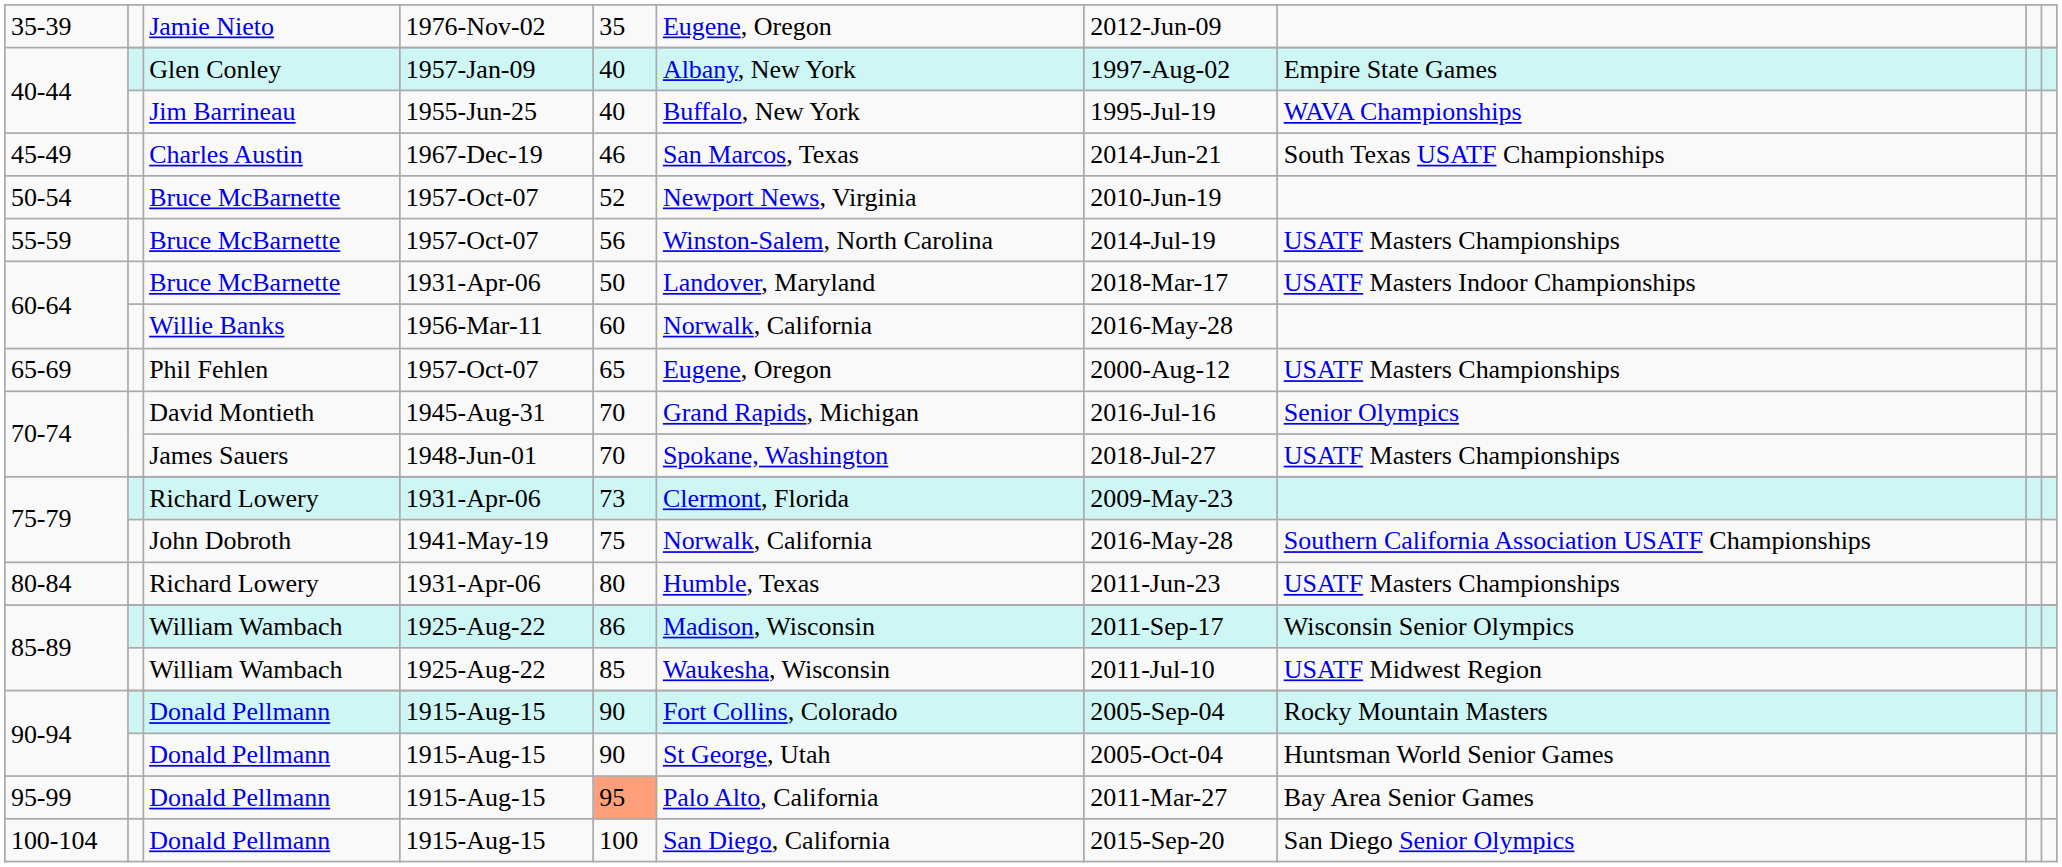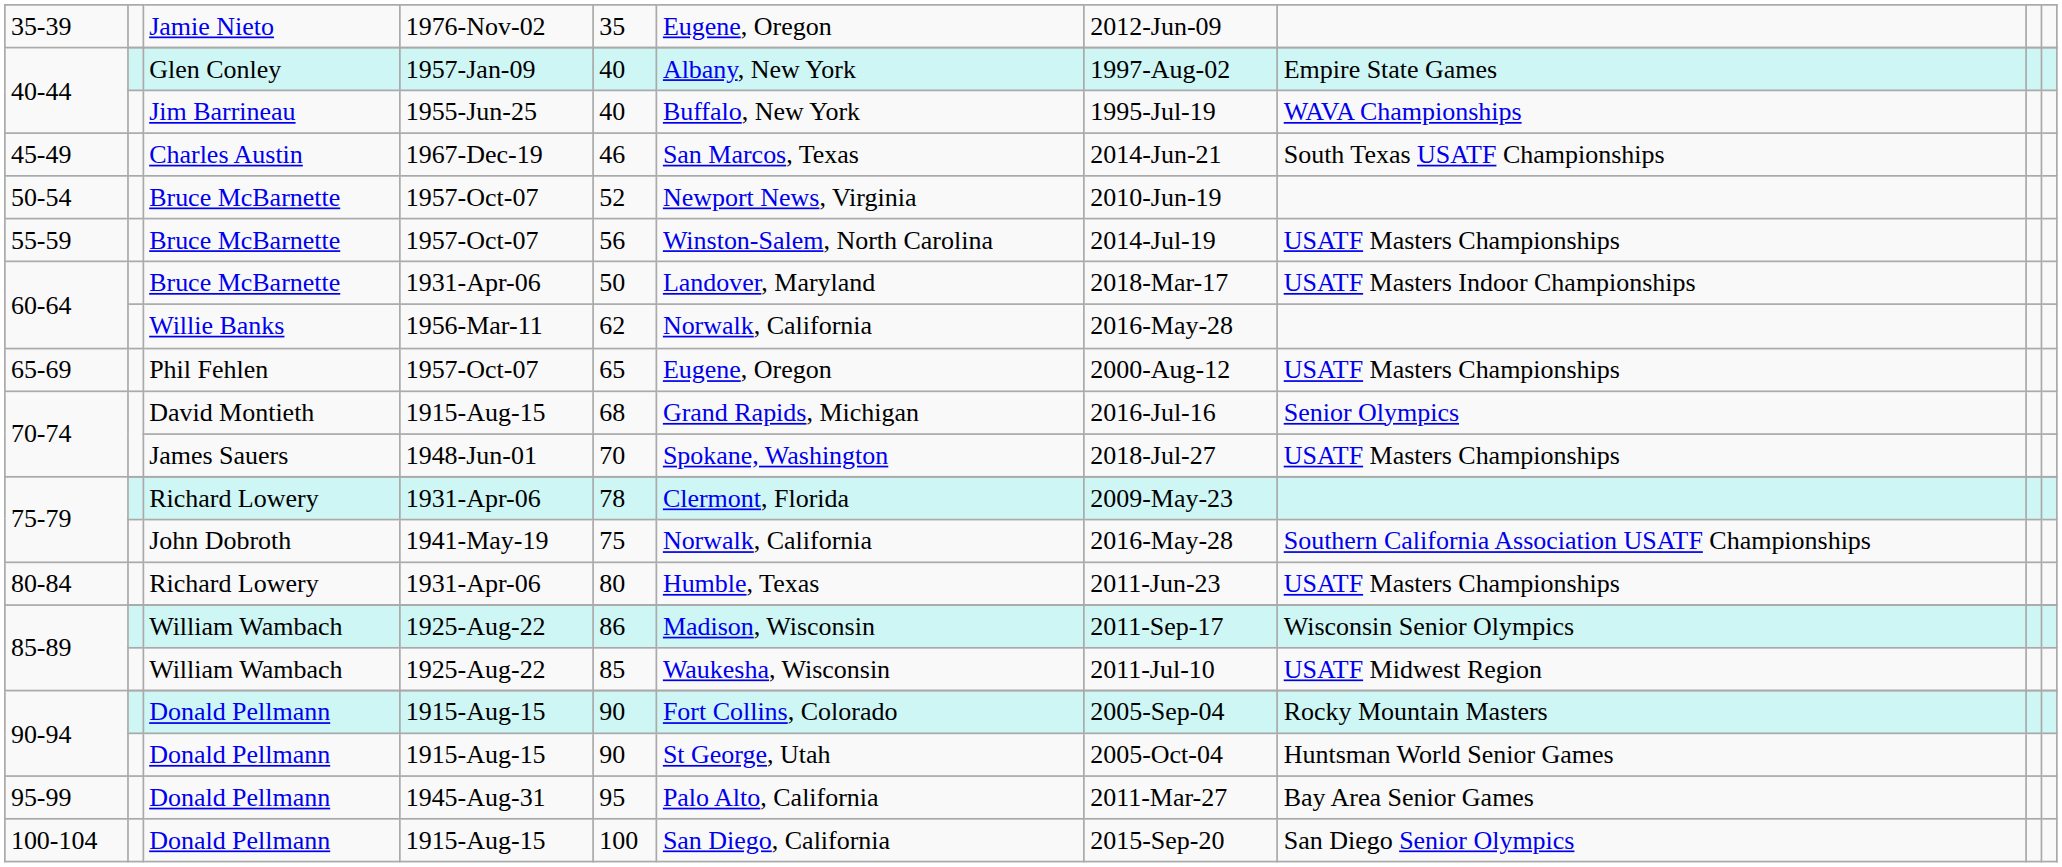 <table class="wikitable" style="font-size:95%; width: 95%">
 <tr>
 <td>35-39</td>
 <td></td>
 <td><a href='#'>Jamie Nieto</a></td>
 <td>1976-Nov-02</td>
 <td>35</td>
 <td><a href='#'>Eugene</a>, Oregon</td>
 <td>2012-Jun-09</td>
 <td></td>
 <td></td>
 <td></td>
 </tr>
 <tr>
 <td rowspan=3>40-44</td>
 </tr>
 <tr style="background:#cef6f5;">
 <td></td>
 <td>Glen Conley</td>
 <td>1957-Jan-09</td>
 <td>40</td>
 <td><a href='#'>Albany</a>, New York</td>
 <td>1997-Aug-02</td>
 <td>Empire State Games</td>
 <td></td>
 <td></td>
 </tr>
 <tr>
 <td></td>
 <td><a href='#'>Jim Barrineau</a></td>
 <td>1955-Jun-25</td>
 <td>40</td>
 <td><a href='#'>Buffalo</a>, New York</td>
 <td>1995-Jul-19</td>
 <td><a href='#'>WAVA Championships</a></td>
 <td></td>
 <td></td>
 </tr>
 <tr>
 <td>45-49</td>
 <td></td>
 <td><a href='#'>Charles Austin</a></td>
 <td>1967-Dec-19</td>
 <td>46</td>
 <td><a href='#'>San Marcos</a>, Texas</td>
 <td>2014-Jun-21</td>
 <td>South Texas <a href='#'>USATF</a> Championships</td>
 <td></td>
 <td></td>
 </tr>
 <tr>
 <td>50-54</td>
 <td></td>
 <td><a href='#'>Bruce McBarnette</a></td>
 <td>1957-Oct-07</td>
 <td>52</td>
 <td><a href='#'>Newport News</a>, Virginia</td>
 <td>2010-Jun-19</td>
 <td></td>
 <td></td>
 <td></td>
 </tr>
 <tr>
 <td>55-59</td>
 <td></td>
 <td><a href='#'>Bruce McBarnette</a></td>
 <td>1957-Oct-07</td>
 <td>56</td>
 <td><a href='#'>Winston-Salem</a>, North Carolina</td>
 <td>2014-Jul-19</td>
 <td><a href='#'>USATF</a> Masters Championships</td>
 <td></td>
 <td></td>
 </tr>
 <tr>
 <td rowspan=2>60-64</td>
 <td> </td>
 <td><a href='#'>Bruce McBarnette</a></td>
 <td>1931-Apr-06</td>
 <td>50</td>
 <td><a href='#'>Landover</a>, Maryland</td>
 <td>2018-Mar-17</td>
 <td><a href='#'>USATF</a> Masters Indoor Championships</td>
 <td></td>
 <td></td>
 </tr>
 <tr>
 <td></td>
 <td><a href='#'>Willie Banks</a></td>
 <td>1956-Mar-11</td>
-<td>60</td>
+<td>62</td>
 <td><a href='#'>Norwalk</a>, California</td>
 <td>2016-May-28</td>
 <td></td>
 <td></td>
 <td></td>
 </tr>
 <tr>
 <td>65-69</td>
 <td></td>
 <td>Phil Fehlen</td>
 <td>1957-Oct-07</td>
 <td>65</td>
 <td><a href='#'>Eugene</a>, Oregon</td>
 <td>2000-Aug-12</td>
 <td><a href='#'>USATF</a> Masters Championships</td>
 <td></td>
 <td></td>
 </tr>
 <tr>
 <td rowspan=2>70-74</td>
 <td rowspan=2></td>
 <td>David Montieth</td>
-<td>1945-Aug-31</td>
-<td>70</td>
+<td>1915-Aug-15</td>
+<td>68</td>
 <td><a href='#'>Grand Rapids</a>, Michigan</td>
 <td>2016-Jul-16</td>
 <td><a href='#'>Senior Olympics</a></td>
 <td></td>
 <td></td>
 </tr>
 <tr>
 <td>James Sauers</td>
 <td>1948-Jun-01</td>
 <td>70</td>
 <td><a href='#'>Spokane, Washington</a></td>
 <td>2018-Jul-27</td>
 <td><a href='#'>USATF</a> Masters Championships</td>
 <td></td>
 <td></td>
 </tr>
 <tr>
 <td rowspan=3>75-79</td>
 </tr>
 <tr style="background:#cef6f5;">
 <td></td>
 <td>Richard Lowery</td>
 <td>1931-Apr-06</td>
-<td>73</td>
+<td>78</td>
 <td><a href='#'>Clermont</a>, Florida</td>
 <td>2009-May-23</td>
 <td></td>
 <td></td>
 <td></td>
 </tr>
 <tr>
 <td></td>
 <td>John Dobroth</td>
 <td>1941-May-19</td>
 <td>75</td>
 <td><a href='#'>Norwalk</a>, California</td>
 <td>2016-May-28</td>
 <td><a href='#'>Southern California Association USATF</a> Championships</td>
 <td></td>
 <td></td>
 </tr>
 <tr>
 <td>80-84</td>
 <td></td>
 <td>Richard Lowery</td>
 <td>1931-Apr-06</td>
 <td>80</td>
 <td><a href='#'>Humble</a>, Texas</td>
 <td>2011-Jun-23</td>
 <td><a href='#'>USATF</a> Masters Championships</td>
 <td></td>
 <td></td>
 </tr>
 <tr>
 <td rowspan=3>85-89</td>
 </tr>
 <tr style="background:#cef6f5;">
 <td></td>
 <td>William Wambach</td>
 <td>1925-Aug-22</td>
 <td>86</td>
 <td><a href='#'>Madison</a>, Wisconsin</td>
 <td>2011-Sep-17</td>
 <td>Wisconsin Senior Olympics</td>
 <td></td>
 <td></td>
 </tr>
 <tr>
 <td></td>
 <td>William Wambach</td>
 <td>1925-Aug-22</td>
 <td>85</td>
 <td><a href='#'>Waukesha</a>, Wisconsin</td>
 <td>2011-Jul-10</td>
 <td><a href='#'>USATF</a> Midwest Region</td>
 <td></td>
 <td></td>
 </tr>
 <tr>
 <td rowspan=3>90-94</td>
 </tr>
 <tr style="background:#cef6f5;">
 <td></td>
 <td><a href='#'>Donald Pellmann</a></td>
 <td>1915-Aug-15</td>
 <td>90</td>
 <td><a href='#'>Fort Collins</a>, Colorado</td>
 <td>2005-Sep-04</td>
 <td>Rocky Mountain Masters</td>
 <td></td>
 <td></td>
 </tr>
 <tr>
 <td></td>
 <td><a href='#'>Donald Pellmann</a></td>
 <td>1915-Aug-15</td>
 <td>90</td>
 <td><a href='#'>St George</a>, Utah</td>
 <td>2005-Oct-04</td>
 <td>Huntsman World Senior Games</td>
 <td></td>
 <td></td>
 </tr>
 <tr>
 <td>95-99</td>
 <td></td>
 <td><a href='#'>Donald Pellmann</a></td>
-<td>1915-Aug-15</td>
-<td style="background: lightsalmon;">95</td>
+<td>1945-Aug-31</td>
+<td>95</td>
 <td><a href='#'>Palo Alto</a>, California</td>
 <td>2011-Mar-27</td>
 <td>Bay Area Senior Games</td>
 <td></td>
 <td></td>
 </tr>
 <tr>
 <td>100-104</td>
 <td></td>
 <td><a href='#'>Donald Pellmann</a></td>
 <td>1915-Aug-15</td>
 <td>100</td>
 <td><a href='#'>San Diego</a>, California</td>
 <td>2015-Sep-20</td>
 <td>San Diego <a href='#'>Senior Olympics</a></td>
 <td></td>
 <td></td>
 </tr>
 </table>
